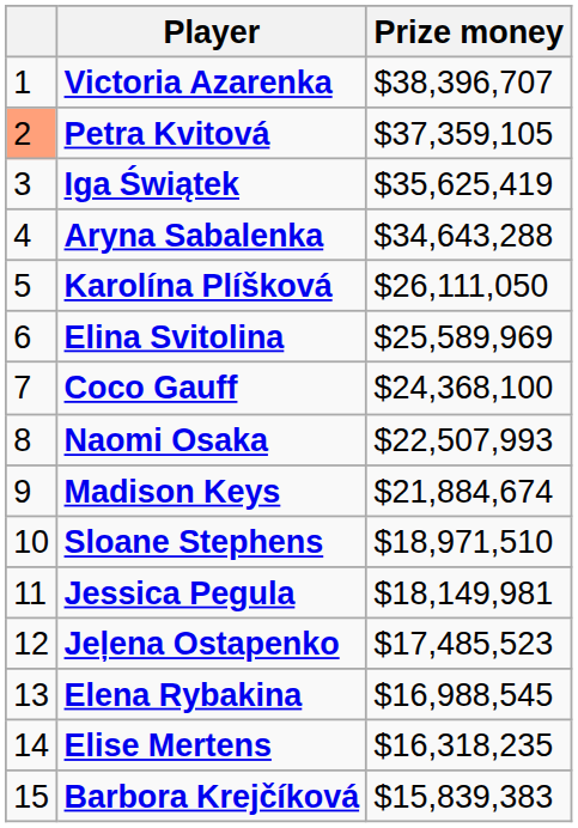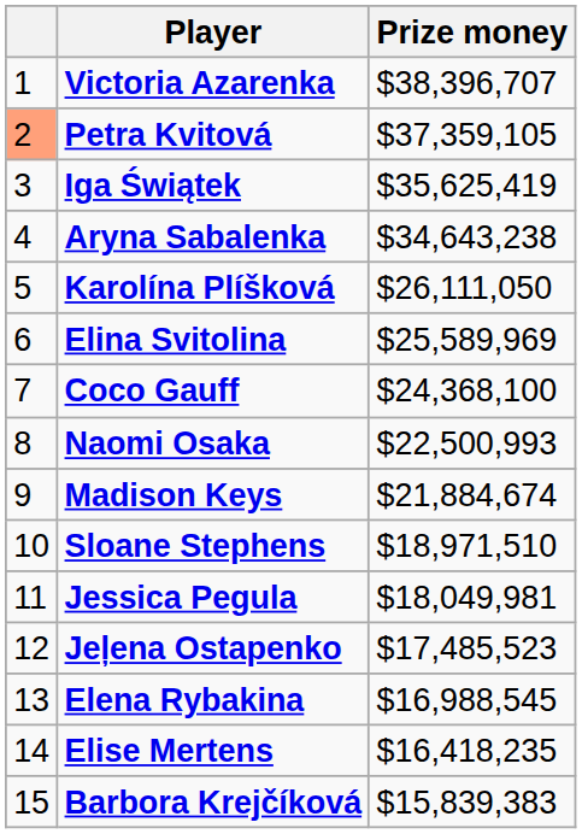 <table class="wikitable sortable" style="font-size:95%">
 <tr>
 <th></th>
 <th>Player</th>
 <th>Prize money</th>
 </tr>
 <tr>
 <td>1</td>
 <td> <strong><a href='#'>Victoria Azarenka</a></strong></td>
 <td>$38,396,707</td>
 </tr>
 <tr>
 <td style="background: lightsalmon;">2</td>
 <td> <strong><a href='#'>Petra Kvitová</a></strong></td>
 <td>$37,359,105</td>
 </tr>
 <tr>
 <td>3</td>
 <td> <strong><a href='#'>Iga Świątek</a></strong></td>
 <td>$35,625,419</td>
 </tr>
 <tr>
 <td>4</td>
 <td> <strong><a href='#'>Aryna Sabalenka</a></strong></td>
-<td>$34,643,288</td>
+<td>$34,643,238</td>
 </tr>
 <tr>
 <td>5</td>
 <td> <strong><a href='#'>Karolína Plíšková</a></strong></td>
 <td>$26,111,050</td>
 </tr>
 <tr>
 <td>6</td>
 <td> <strong><a href='#'>Elina Svitolina</a></strong></td>
 <td>$25,589,969</td>
 </tr>
 <tr>
 <td>7</td>
 <td> <strong><a href='#'>Coco Gauff</a></strong></td>
 <td>$24,368,100</td>
 </tr>
 <tr>
 <td>8</td>
 <td> <strong><a href='#'>Naomi Osaka</a></strong></td>
-<td>$22,507,993</td>
+<td>$22,500,993</td>
 </tr>
 <tr>
 <td>9</td>
 <td> <strong><a href='#'>Madison Keys</a></strong></td>
 <td>$21,884,674</td>
 </tr>
 <tr>
 <td>10</td>
 <td> <strong><a href='#'>Sloane Stephens</a></strong></td>
 <td>$18,971,510</td>
 </tr>
 <tr>
 <td>11</td>
 <td> <strong><a href='#'>Jessica Pegula</a></strong></td>
-<td>$18,149,981</td>
+<td>$18,049,981</td>
 </tr>
 <tr>
 <td>12</td>
 <td> <strong><a href='#'>Jeļena Ostapenko</a></strong></td>
 <td>$17,485,523</td>
 </tr>
 <tr>
 <td>13</td>
 <td> <strong><a href='#'>Elena Rybakina</a></strong></td>
 <td>$16,988,545</td>
 </tr>
 <tr>
 <td>14</td>
 <td> <strong><a href='#'>Elise Mertens</a></strong></td>
-<td>$16,318,235</td>
+<td>$16,418,235</td>
 </tr>
 <tr>
 <td>15</td>
 <td> <strong><a href='#'>Barbora Krejčíková</a></strong></td>
 <td>$15,839,383</td>
 </tr>
 </table>
